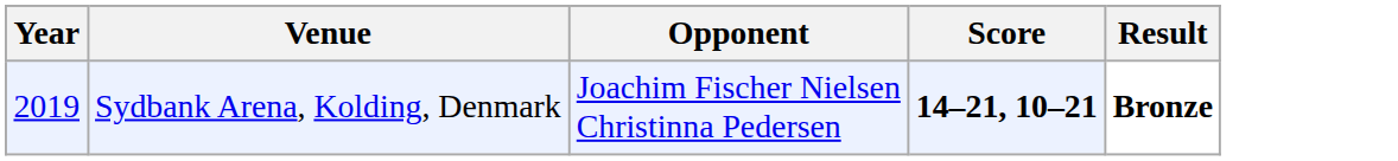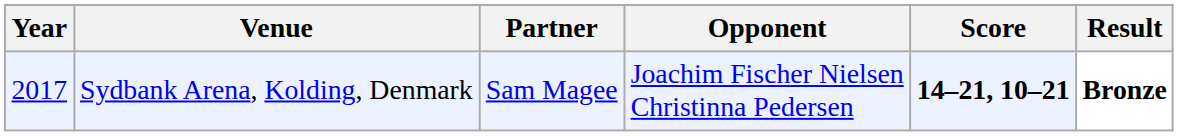 <table class="sortable wikitable" style="font-size: 90%;">
 <tr>
 <th>Year</th>
 <th>Venue</th>
+<th>Partner</th>
 <th>Opponent</th>
 <th>Score</th>
 <th>Result</th>
 </tr>
 <tr style="background:#ECF2FF">
-<td align="center"><a href='#'>2019</a></td>
+<td align="center"><a href='#'>2017</a></td>
 <td align="left"><a href='#'>Sydbank Arena</a>, <a href='#'>Kolding</a>, Denmark</td>
+<td align="left"> <a href='#'>Sam Magee</a></td>
 <td align="left"> <a href='#'>Joachim Fischer Nielsen</a><br> <a href='#'>Christinna Pedersen</a></td>
 <td align="left"><strong>14–21, 10–21</strong></td>
 <td style="text-align:left; background:white"> <strong>Bronze</strong></td>
 </tr>
 </table>
